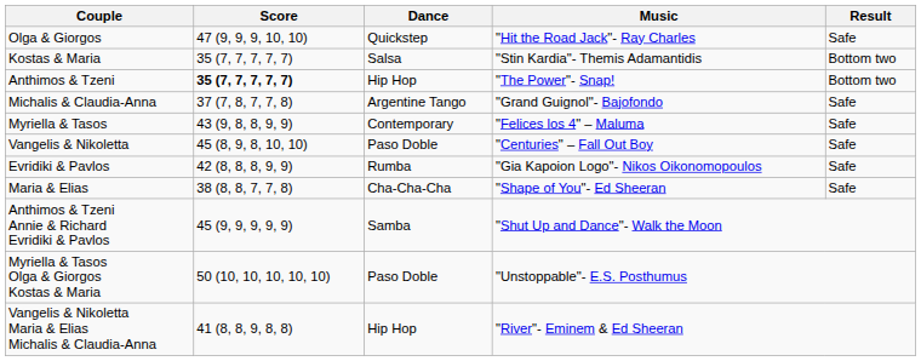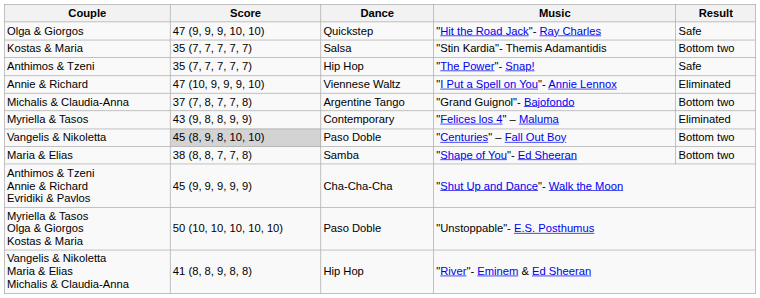 <table class="wikitable sortable" style="width:85%;">
 <tr>
 <th>Couple</th>
 <th>Score</th>
 <th>Dance</th>
 <th>Music</th>
 <th>Result</th>
 </tr>
 <tr>
 <td>Olga & Giorgos</td>
 <td>47 (9, 9, 9, 10, 10)</td>
 <td>Quickstep</td>
 <td>"<a href='#'>Hit the Road Jack</a>"- <a href='#'>Ray Charles</a></td>
 <td>Safe</td>
 </tr>
 <tr>
 <td>Kostas & Maria</td>
 <td>35 (7, 7, 7, 7, 7)</td>
 <td>Salsa</td>
 <td>"Stin Kardia"- Themis Adamantidis</td>
 <td>Bottom two</td>
 </tr>
 <tr>
 <td>Anthimos & Tzeni</td>
-<td><strong>35 (7, 7, 7, 7, 7)</strong></td>
+<td>35 (7, 7, 7, 7, 7)</td>
 <td>Hip Hop</td>
 <td>"<a href='#'>The Power</a>"- <a href='#'>Snap!</a></td>
-<td>Bottom two</td>
+<td>Safe</td>
+</tr>
+<tr>
+<td>Annie & Richard</td>
+<td>47 (10, 9, 9, 9, 10)</td>
+<td>Viennese Waltz</td>
+<td>"<a href='#'>I Put a Spell on You</a>"- <a href='#'>Annie Lennox</a></td>
+<td>Eliminated</td>
 </tr>
 <tr>
 <td>Michalis & Claudia-Anna</td>
 <td>37 (7, 8, 7, 7, 8)</td>
 <td>Argentine Tango</td>
 <td>"Grand Guignol"- <a href='#'>Bajofondo</a></td>
-<td>Safe</td>
+<td>Bottom two</td>
 </tr>
 <tr>
 <td>Myriella & Tasos</td>
 <td>43 (9, 8, 8, 9, 9)</td>
 <td>Contemporary</td>
 <td>"<a href='#'>Felices los 4</a>" – <a href='#'>Maluma</a></td>
-<td>Safe</td>
+<td>Eliminated</td>
 </tr>
 <tr>
 <td>Vangelis & Nikoletta</td>
-<td>45 (8, 9, 8, 10, 10)</td>
+<td style="background: lightgrey;">45 (8, 9, 8, 10, 10)</td>
 <td>Paso Doble</td>
 <td>"<a href='#'>Centuries</a>" – <a href='#'>Fall Out Boy</a></td>
-<td>Safe</td>
-</tr>
-<tr>
-<td>Evridiki & Pavlos</td>
-<td>42 (8, 8, 8, 9, 9)</td>
-<td>Rumba</td>
-<td>"Gia Kapoion Logo"- <a href='#'>Nikos Oikonomopoulos</a></td>
-<td>Safe</td>
+<td>Bottom two</td>
 </tr>
 <tr>
 <td>Maria & Elias</td>
 <td>38 (8, 8, 7, 7, 8)</td>
-<td>Cha-Cha-Cha</td>
+<td>Samba</td>
 <td>"<a href='#'>Shape of You</a>"- <a href='#'>Ed Sheeran</a></td>
-<td>Safe</td>
+<td>Bottom two</td>
 </tr>
 <tr>
 <td>Anthimos & Tzeni<br>Annie & Richard<br>Evridiki & Pavlos</td>
 <td>45 (9, 9, 9, 9, 9)</td>
-<td>Samba</td>
+<td>Cha-Cha-Cha</td>
 <td colspan="2">"<a href='#'>Shut Up and Dance</a>"- <a href='#'>Walk the Moon</a></td>
 </tr>
 <tr>
 <td>Myriella & Tasos<br>Olga & Giorgos<br>Kostas & Maria</td>
 <td>50 (10, 10, 10, 10, 10)</td>
 <td>Paso Doble</td>
 <td colspan="2">"Unstoppable"- <a href='#'>E.S. Posthumus</a></td>
 </tr>
 <tr>
 <td>Vangelis & Nikoletta<br>Maria & Elias<br>Michalis & Claudia-Anna</td>
 <td>41 (8, 8, 9, 8, 8)</td>
 <td>Hip Hop</td>
 <td colspan="2">"<a href='#'>River</a>"- <a href='#'>Eminem</a> & <a href='#'>Ed Sheeran</a></td>
 </tr>
 </table>
